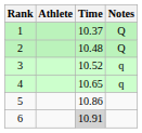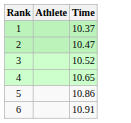 <table class="wikitable sortable" style="text-align:center">
 <tr>
 <th>Rank</th>
 <th>Athlete</th>
 <th>Time</th>
-<th>Notes</th>
 </tr>
 <tr bgcolor=#bbf3bb>
 <td>1</td>
 <td align=left></td>
 <td>10.37</td>
-<td>Q</td>
 </tr>
 <tr bgcolor=#bbf3bb>
 <td>2</td>
 <td align=left></td>
-<td>10.48</td>
-<td>Q</td>
+<td>10.47</td>
 </tr>
 <tr bgcolor=ccffcc>
 <td>3</td>
 <td align=left></td>
 <td>10.52</td>
-<td>q</td>
 </tr>
 <tr bgcolor=ccffcc>
 <td>4</td>
 <td align=left></td>
 <td>10.65</td>
-<td>q</td>
 </tr>
 <tr>
 <td>5</td>
 <td align=left></td>
 <td>10.86</td>
-<td></td>
 </tr>
 <tr>
 <td>6</td>
 <td align=left></td>
-<td style="background: lightgrey;">10.91</td>
-<td></td>
+<td>10.91</td>
 </tr>
 </table>
